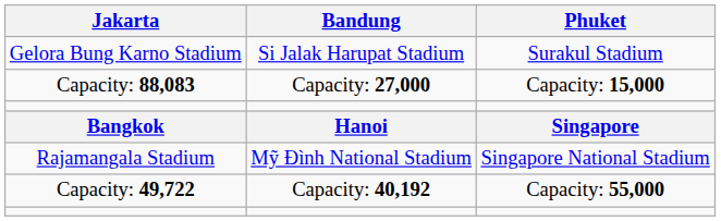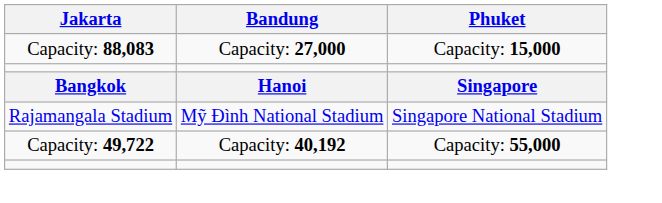 <table class="wikitable" style="text-align:center">
 <tr>
 <th> <a href='#'>Jakarta</a></th>
 <th> <a href='#'>Bandung</a></th>
 <th> <a href='#'>Phuket</a></th>
-</tr>
-<tr>
-<td><a href='#'>Gelora Bung Karno Stadium</a></td>
-<td><a href='#'>Si Jalak Harupat Stadium</a></td>
-<td><a href='#'>Surakul Stadium</a></td>
 </tr>
 <tr>
 <td>Capacity: <strong>88,083</strong></td>
 <td>Capacity: <strong>27,000</strong></td>
 <td>Capacity: <strong>15,000</strong></td>
 </tr>
 <tr>
 <td></td>
 <td></td>
 <td></td>
 </tr>
 <tr>
 <th> <a href='#'>Bangkok</a></th>
 <th> <a href='#'>Hanoi</a></th>
 <th> <a href='#'>Singapore</a></th>
 </tr>
 <tr>
 <td><a href='#'>Rajamangala Stadium</a></td>
 <td><a href='#'>Mỹ Đình National Stadium</a></td>
 <td><a href='#'>Singapore National Stadium</a></td>
 </tr>
 <tr>
 <td>Capacity: <strong>49,722</strong></td>
 <td>Capacity: <strong>40,192</strong></td>
 <td>Capacity: <strong>55,000</strong></td>
 </tr>
 <tr>
 <td></td>
 <td></td>
 <td></td>
 </tr>
 </table>
